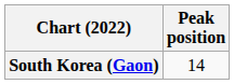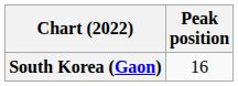 <table class="wikitable plainrowheaders" style="text-align:center">
 <tr>
 <th scope="col">Chart (2022)</th>
 <th scope="col">Peak<br>position</th>
 </tr>
 <tr>
 <th scope="row">South Korea (<a href='#'>Gaon</a>)</th>
-<td>14</td>
+<td>16</td>
 </tr>
 </table>
